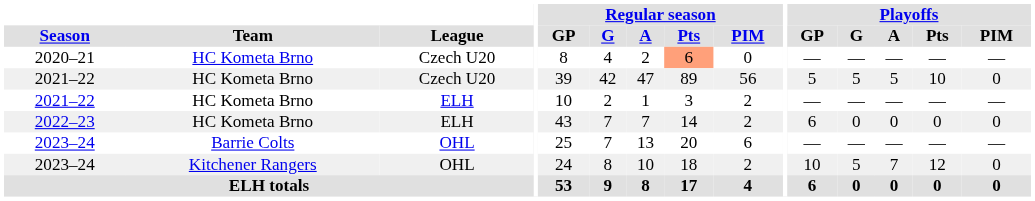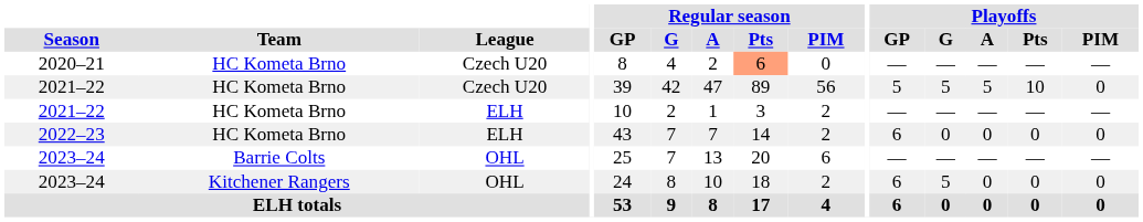 <table border="0" cellpadding="1" cellspacing="0" style="text-align:center; width:60em;">
 <tr bgcolor="#e0e0e0">
 <th colspan="3" bgcolor="#ffffff"></th>
 <th rowspan="101" bgcolor="#ffffff"></th>
 <th colspan="5"><a href='#'>Regular season</a></th>
 <th rowspan="101" bgcolor="#ffffff"></th>
 <th colspan="5"><a href='#'>Playoffs</a></th>
 </tr>
 <tr bgcolor="#e0e0e0">
 <th><a href='#'>Season</a></th>
 <th>Team</th>
 <th>League</th>
 <th>GP</th>
 <th><a href='#'>G</a></th>
 <th><a href='#'>A</a></th>
 <th><a href='#'>Pts</a></th>
 <th><a href='#'>PIM</a></th>
 <th>GP</th>
 <th>G</th>
 <th>A</th>
 <th>Pts</th>
 <th>PIM</th>
 </tr>
 <tr>
 <td>2020–21</td>
 <td><a href='#'>HC Kometa Brno</a></td>
 <td>Czech U20</td>
 <td>8</td>
 <td>4</td>
 <td>2</td>
 <td style="background: lightsalmon;">6</td>
 <td>0</td>
 <td>—</td>
 <td>—</td>
 <td>—</td>
 <td>—</td>
 <td>—</td>
 </tr>
 <tr bgcolor="#f0f0f0">
 <td>2021–22</td>
 <td>HC Kometa Brno</td>
 <td>Czech U20</td>
 <td>39</td>
 <td>42</td>
 <td>47</td>
 <td>89</td>
 <td>56</td>
 <td>5</td>
 <td>5</td>
 <td>5</td>
 <td>10</td>
 <td>0</td>
 </tr>
 <tr>
 <td><a href='#'>2021–22</a></td>
 <td>HC Kometa Brno</td>
 <td><a href='#'>ELH</a></td>
 <td>10</td>
 <td>2</td>
 <td>1</td>
 <td>3</td>
 <td>2</td>
 <td>—</td>
 <td>—</td>
 <td>—</td>
 <td>—</td>
 <td>—</td>
 </tr>
 <tr bgcolor="#f0f0f0">
 <td><a href='#'>2022–23</a></td>
 <td>HC Kometa Brno</td>
 <td>ELH</td>
 <td>43</td>
 <td>7</td>
 <td>7</td>
 <td>14</td>
 <td>2</td>
 <td>6</td>
 <td>0</td>
 <td>0</td>
 <td>0</td>
 <td>0</td>
 </tr>
 <tr>
 <td><a href='#'>2023–24</a></td>
 <td><a href='#'>Barrie Colts</a></td>
 <td><a href='#'>OHL</a></td>
 <td>25</td>
 <td>7</td>
 <td>13</td>
 <td>20</td>
 <td>6</td>
 <td>—</td>
 <td>—</td>
 <td>—</td>
 <td>—</td>
 <td>—</td>
 </tr>
 <tr bgcolor="#f0f0f0">
 <td>2023–24</td>
 <td><a href='#'>Kitchener Rangers</a></td>
 <td>OHL</td>
 <td>24</td>
 <td>8</td>
 <td>10</td>
 <td>18</td>
 <td>2</td>
-<td>10</td>
+<td>6</td>
 <td>5</td>
-<td>7</td>
-<td>12</td>
+<td>0</td>
+<td>0</td>
 <td>0</td>
 </tr>
 <tr bgcolor="#e0e0e0">
 <th colspan="3">ELH totals</th>
 <th>53</th>
 <th>9</th>
 <th>8</th>
 <th>17</th>
 <th>4</th>
 <th>6</th>
 <th>0</th>
 <th>0</th>
 <th>0</th>
 <th>0</th>
 </tr>
 </table>
